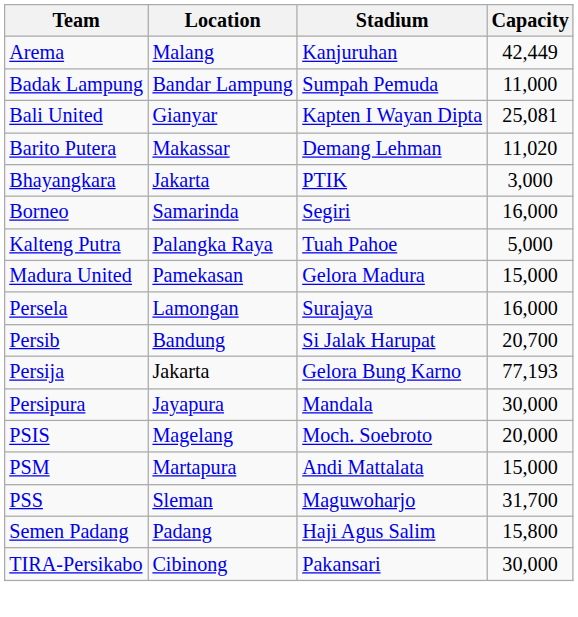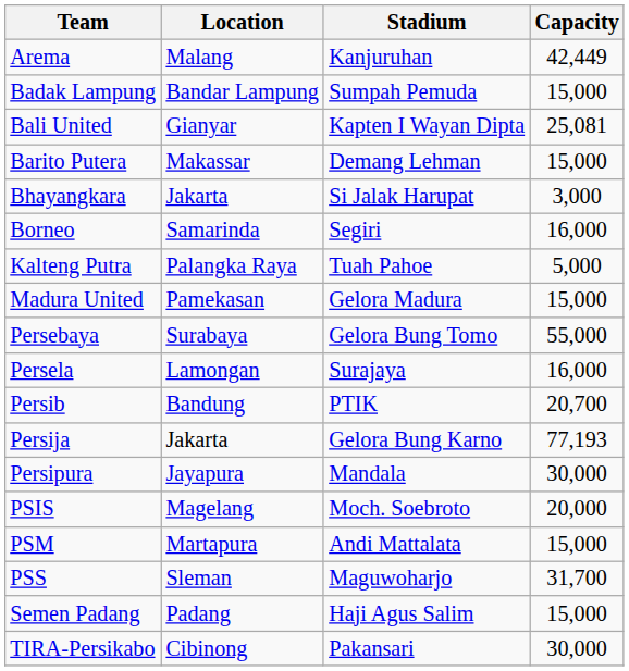 <table class="wikitable sortable">
 <tr>
 <th>Team</th>
 <th>Location</th>
 <th>Stadium</th>
 <th>Capacity</th>
 </tr>
 <tr>
 <td><a href='#'>Arema</a></td>
 <td><a href='#'>Malang</a></td>
 <td><a href='#'>Kanjuruhan</a></td>
 <td align="center">42,449</td>
 </tr>
 <tr>
 <td><a href='#'>Badak Lampung</a></td>
 <td><a href='#'>Bandar Lampung</a></td>
 <td><a href='#'>Sumpah Pemuda</a></td>
-<td align="center">11,000</td>
+<td align="center">15,000</td>
 </tr>
 <tr>
 <td><a href='#'>Bali United</a></td>
 <td><a href='#'>Gianyar</a></td>
 <td><a href='#'>Kapten I Wayan Dipta</a></td>
 <td align="center">25,081</td>
 </tr>
 <tr>
 <td><a href='#'>Barito Putera</a></td>
 <td><a href='#'>Makassar</a></td>
 <td><a href='#'>Demang Lehman</a></td>
-<td align="center">11,020</td>
+<td align="center">15,000</td>
 </tr>
 <tr>
 <td><a href='#'>Bhayangkara</a></td>
 <td><a href='#'>Jakarta</a></td>
-<td><a href='#'>PTIK</a></td>
+<td><a href='#'>Si Jalak Harupat</a></td>
 <td align="center">3,000</td>
 </tr>
 <tr>
 <td><a href='#'>Borneo</a></td>
 <td><a href='#'>Samarinda</a></td>
 <td><a href='#'>Segiri</a></td>
 <td align="center">16,000</td>
 </tr>
 <tr>
 <td><a href='#'>Kalteng Putra</a></td>
 <td><a href='#'>Palangka Raya</a></td>
 <td><a href='#'>Tuah Pahoe</a></td>
 <td align="center">5,000</td>
 </tr>
 <tr>
 <td><a href='#'>Madura United</a></td>
 <td><a href='#'>Pamekasan</a></td>
 <td><a href='#'>Gelora Madura</a></td>
 <td align="center">15,000</td>
 </tr>
 <tr>
+<td><a href='#'>Persebaya</a></td>
+<td><a href='#'>Surabaya</a></td>
+<td><a href='#'>Gelora Bung Tomo</a></td>
+<td align="center">55,000</td>
+</tr>
+<tr>
 <td><a href='#'>Persela</a></td>
 <td><a href='#'>Lamongan</a></td>
 <td><a href='#'>Surajaya</a></td>
 <td align="center">16,000</td>
 </tr>
 <tr>
 <td><a href='#'>Persib</a></td>
 <td><a href='#'>Bandung</a></td>
-<td><a href='#'>Si Jalak Harupat</a></td>
+<td><a href='#'>PTIK</a></td>
 <td align="center">20,700</td>
 </tr>
 <tr>
 <td><a href='#'>Persija</a></td>
 <td>Jakarta</td>
 <td><a href='#'>Gelora Bung Karno</a></td>
 <td align="center">77,193</td>
 </tr>
 <tr>
 <td><a href='#'>Persipura</a></td>
 <td><a href='#'>Jayapura</a></td>
 <td><a href='#'>Mandala</a></td>
 <td align="center">30,000</td>
 </tr>
 <tr>
 <td><a href='#'>PSIS</a></td>
 <td><a href='#'>Magelang</a></td>
 <td><a href='#'>Moch. Soebroto</a></td>
 <td align="center">20,000</td>
 </tr>
 <tr>
 <td><a href='#'>PSM</a></td>
 <td><a href='#'>Martapura</a></td>
 <td><a href='#'>Andi Mattalata</a></td>
 <td align="center">15,000</td>
 </tr>
 <tr>
 <td><a href='#'>PSS</a></td>
 <td><a href='#'>Sleman</a></td>
 <td><a href='#'>Maguwoharjo</a></td>
 <td align="center">31,700</td>
 </tr>
 <tr>
 <td><a href='#'>Semen Padang</a></td>
 <td><a href='#'>Padang</a></td>
 <td><a href='#'>Haji Agus Salim</a></td>
-<td align="center">15,800</td>
+<td align="center">15,000</td>
 </tr>
 <tr>
 <td><a href='#'>TIRA-Persikabo</a></td>
 <td><a href='#'>Cibinong</a></td>
 <td><a href='#'>Pakansari</a></td>
 <td align="center">30,000</td>
 </tr>
 </table>
